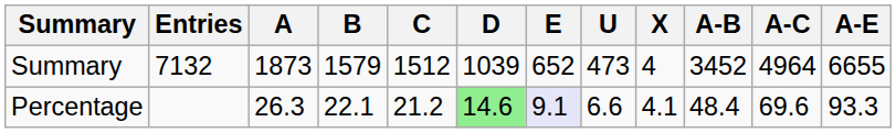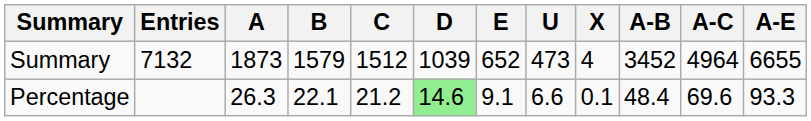 <table class="wikitable">
 <tr>
 <th>Summary</th>
 <th>Entries</th>
 <th>A</th>
 <th>B</th>
 <th>C</th>
 <th>D</th>
 <th>E</th>
 <th>U</th>
 <th>X</th>
 <th>A-B</th>
 <th>A-C</th>
 <th>A-E</th>
 </tr>
 <tr>
 <td>Summary</td>
 <td>7132</td>
 <td>1873</td>
 <td>1579</td>
 <td>1512</td>
 <td>1039</td>
 <td>652</td>
 <td>473</td>
 <td>4</td>
 <td>3452</td>
 <td>4964</td>
 <td>6655</td>
 </tr>
 <tr>
 <td>Percentage</td>
 <td></td>
 <td>26.3</td>
 <td>22.1</td>
 <td>21.2</td>
 <td style="background: lightgreen;">14.6</td>
-<td style="background: lavender;">9.1</td>
+<td>9.1</td>
 <td>6.6</td>
-<td>4.1</td>
+<td>0.1</td>
 <td>48.4</td>
 <td>69.6</td>
 <td>93.3</td>
 </tr>
 </table>
